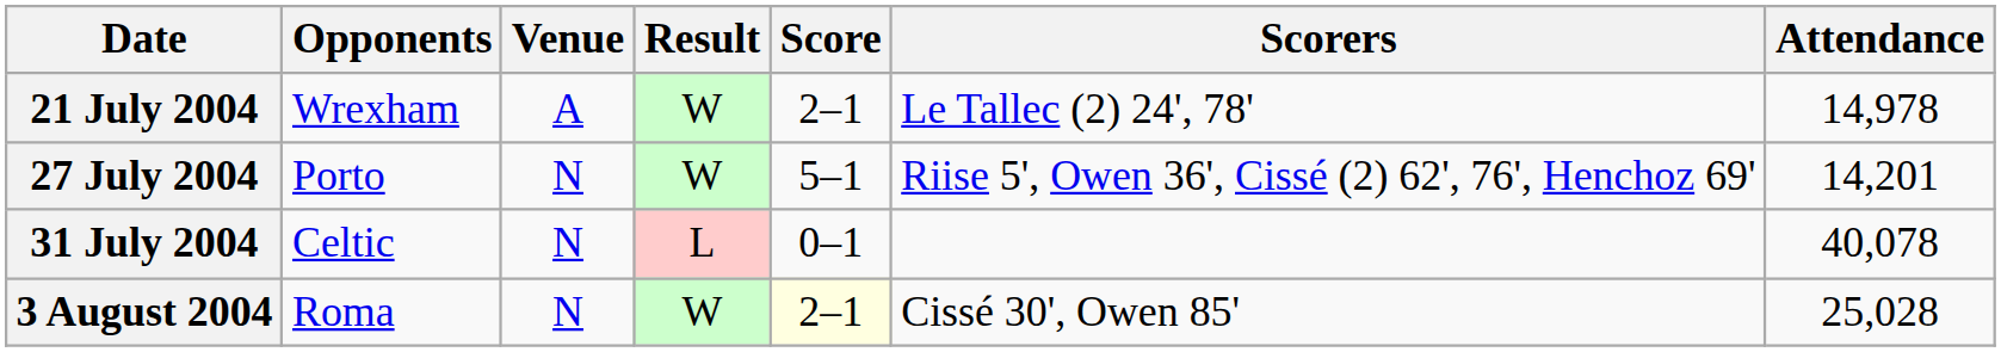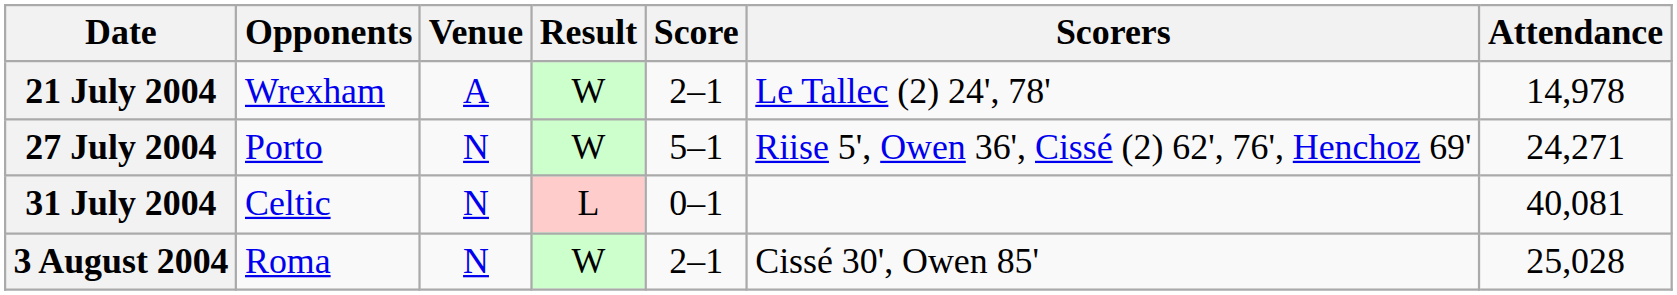 <table class="sortable wikitable plainrowheaders" style="text-align:center">
 <tr>
 <th scope="col">Date</th>
 <th scope="col">Opponents</th>
 <th scope="col">Venue</th>
 <th scope="col">Result</th>
 <th scope="col">Score</th>
 <th scope="col">Scorers</th>
 <th scope="col">Attendance</th>
 </tr>
 <tr>
 <th scope="row">21 July 2004</th>
 <td align="left"><a href='#'>Wrexham</a></td>
 <td><a href='#'>A</a></td>
 <td style="background:#cfc">W</td>
 <td>2–1</td>
 <td align="left"><a href='#'>Le Tallec</a> (2) 24', 78'</td>
 <td>14,978</td>
 </tr>
 <tr>
 <th scope="row">27 July 2004</th>
 <td align="left"><a href='#'>Porto</a></td>
 <td><a href='#'>N</a></td>
 <td style="background:#cfc">W</td>
 <td>5–1</td>
 <td align="left"><a href='#'>Riise</a> 5', <a href='#'>Owen</a> 36', <a href='#'>Cissé</a> (2) 62', 76', <a href='#'>Henchoz</a> 69'</td>
-<td>14,201</td>
+<td>24,271</td>
 </tr>
 <tr>
 <th scope="row">31 July 2004</th>
 <td align="left"><a href='#'>Celtic</a></td>
 <td><a href='#'>N</a></td>
 <td style="background:#fcc">L</td>
 <td>0–1</td>
 <td align="left"></td>
-<td>40,078</td>
+<td>40,081</td>
 </tr>
 <tr>
 <th scope="row">3 August 2004</th>
 <td align="left"><a href='#'>Roma</a></td>
 <td><a href='#'>N</a></td>
 <td style="background:#cfc">W</td>
-<td style="background: lightyellow;">2–1</td>
+<td>2–1</td>
 <td align="left">Cissé 30', Owen 85'</td>
 <td>25,028</td>
 </tr>
 </table>
